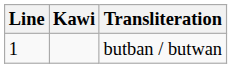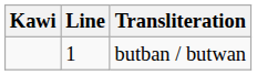 <table class="wikitable">
 <tr>
+<th>Kawi</th>
 <th>Line</th>
-<th>Kawi</th>
 <th>Transliteration</th>
 </tr>
 <tr>
+<td></td>
 <td>1</td>
-<td></td>
 <td>butban / butwan</td>
 </tr>
 </table>
